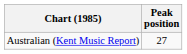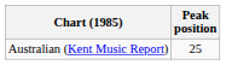 <table class="wikitable">
 <tr>
 <th>Chart (1985)</th>
 <th>Peak<br>position</th>
 </tr>
 <tr>
 <td>Australian (<a href='#'>Kent Music Report</a>)</td>
-<td align="center">27</td>
+<td align="center">25</td>
 </tr>
 </table>
